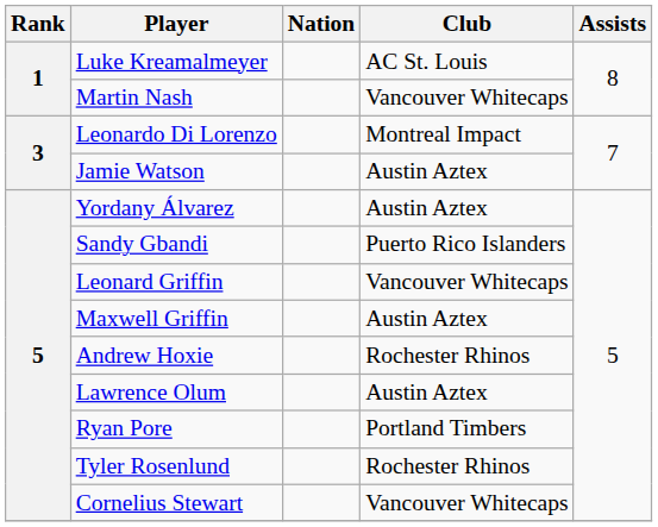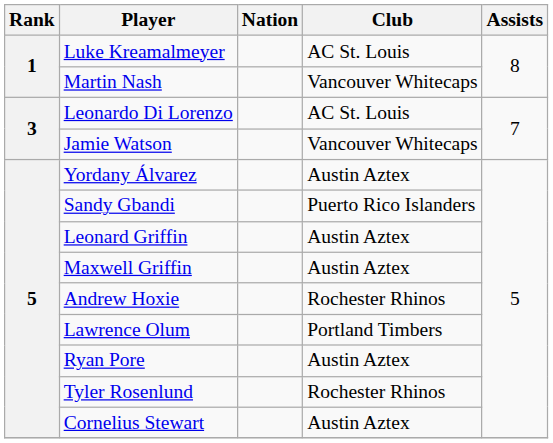 <table class="wikitable">
 <tr>
 <th>Rank</th>
 <th>Player</th>
 <th>Nation</th>
 <th>Club</th>
 <th>Assists</th>
 </tr>
 <tr>
 <th rowspan="2">1</th>
 <td><a href='#'>Luke Kreamalmeyer</a></td>
 <td></td>
 <td>AC St. Louis</td>
 <td rowspan="2" style="text-align:center;">8</td>
 </tr>
 <tr>
 <td><a href='#'>Martin Nash</a></td>
 <td></td>
 <td>Vancouver Whitecaps</td>
 </tr>
 <tr>
 <th rowspan="2">3</th>
 <td><a href='#'>Leonardo Di Lorenzo</a></td>
 <td></td>
-<td>Montreal Impact</td>
+<td>AC St. Louis</td>
 <td rowspan="2" style="text-align:center;">7</td>
 </tr>
 <tr>
 <td><a href='#'>Jamie Watson</a></td>
 <td></td>
-<td>Austin Aztex</td>
+<td>Vancouver Whitecaps</td>
 </tr>
 <tr>
 <th rowspan="9">5</th>
 <td><a href='#'>Yordany Álvarez</a></td>
 <td></td>
 <td>Austin Aztex</td>
 <td rowspan="9" style="text-align:center;">5</td>
 </tr>
 <tr>
 <td><a href='#'>Sandy Gbandi</a></td>
 <td></td>
 <td>Puerto Rico Islanders</td>
 </tr>
 <tr>
 <td><a href='#'>Leonard Griffin</a></td>
 <td></td>
-<td>Vancouver Whitecaps</td>
+<td>Austin Aztex</td>
 </tr>
 <tr>
 <td><a href='#'>Maxwell Griffin</a></td>
 <td></td>
 <td>Austin Aztex</td>
 </tr>
 <tr>
 <td><a href='#'>Andrew Hoxie</a></td>
 <td></td>
 <td>Rochester Rhinos</td>
 </tr>
 <tr>
 <td><a href='#'>Lawrence Olum</a></td>
 <td></td>
-<td>Austin Aztex</td>
+<td>Portland Timbers</td>
 </tr>
 <tr>
 <td><a href='#'>Ryan Pore</a></td>
 <td></td>
-<td>Portland Timbers</td>
+<td>Austin Aztex</td>
 </tr>
 <tr>
 <td><a href='#'>Tyler Rosenlund</a></td>
 <td></td>
 <td>Rochester Rhinos</td>
 </tr>
 <tr>
 <td><a href='#'>Cornelius Stewart</a></td>
 <td></td>
-<td>Vancouver Whitecaps</td>
+<td>Austin Aztex</td>
 </tr>
 <tr>
 </tr>
 </table>
